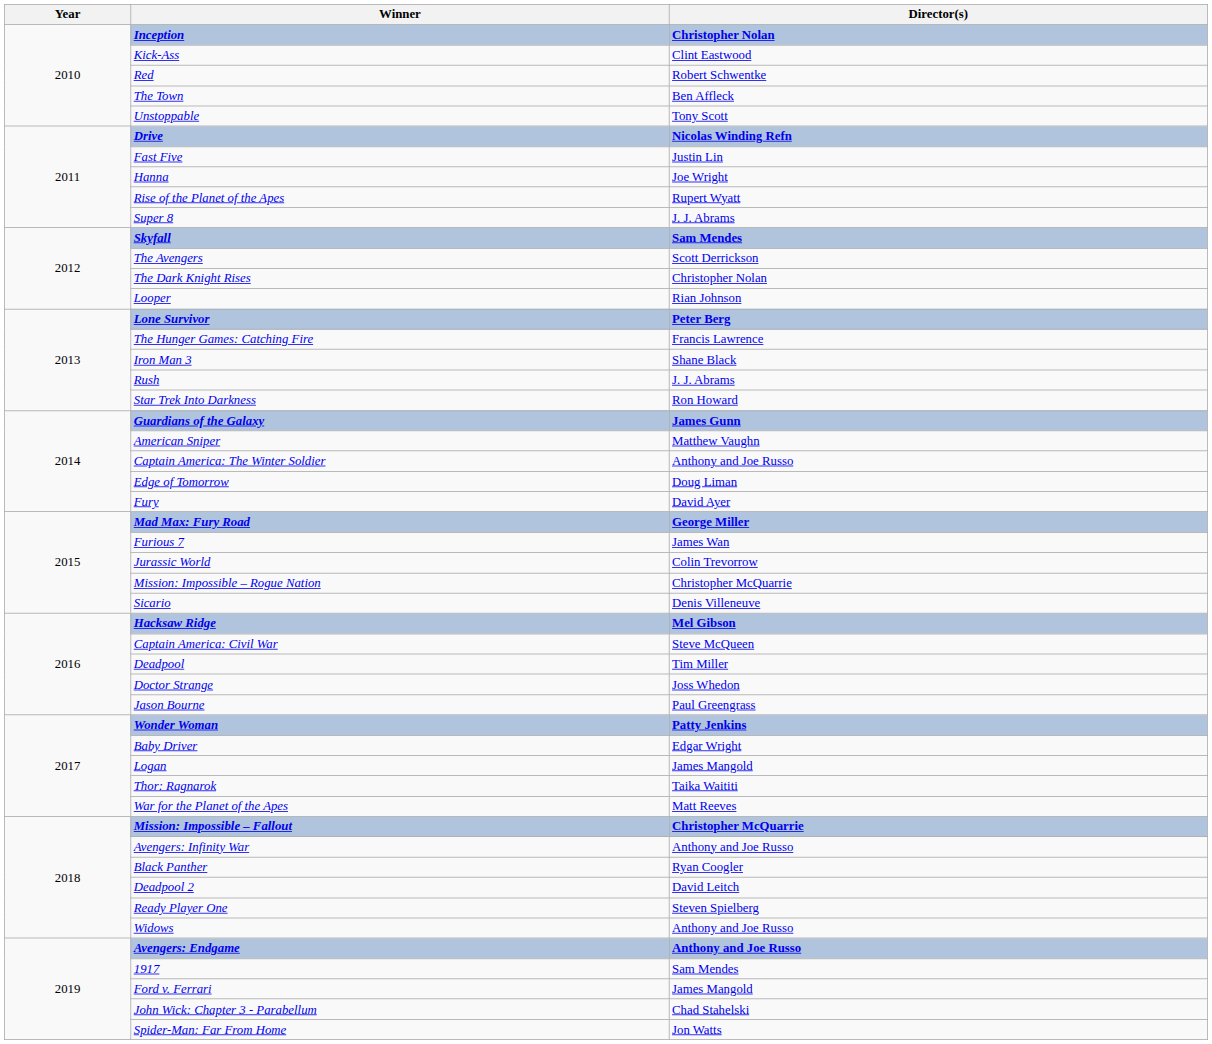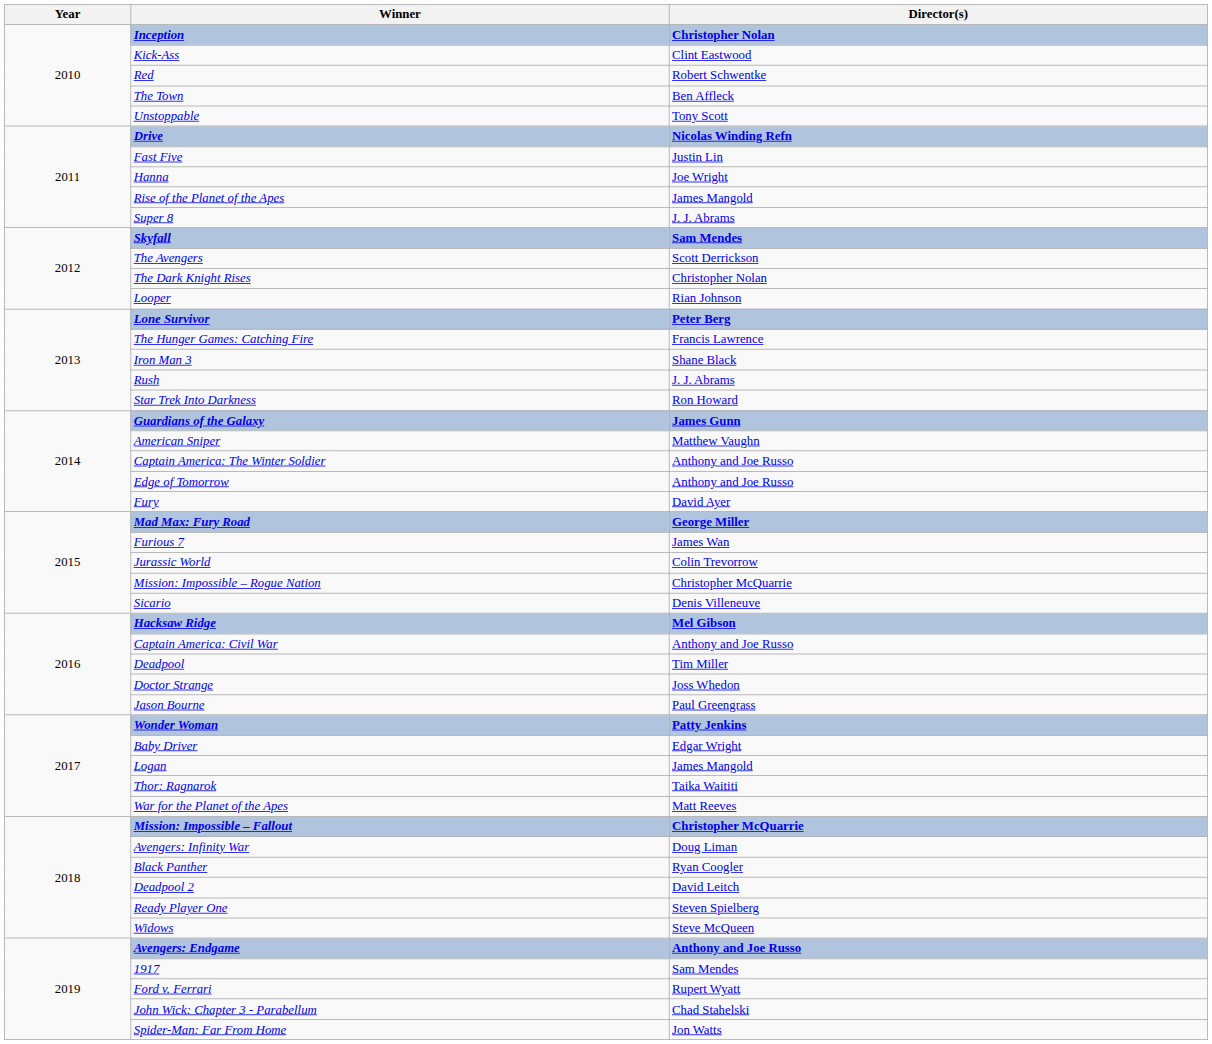 <table class="wikitable" width="95%" cellpadding="5">
 <tr>
 <th width="100"><strong>Year</strong></th>
 <th width="450"><strong>Winner</strong></th>
 <th width="450"><strong>Director(s)</strong></th>
 </tr>
 <tr>
 <td rowspan="5" style="text-align:center;">2010</td>
 <td style="background:#B0C4DE;"><strong><em><a href='#'>Inception</a></em></strong></td>
 <td style="background:#B0C4DE;"><strong><a href='#'>Christopher Nolan</a></strong></td>
 </tr>
 <tr>
 <td><em><a href='#'>Kick-Ass</a></em></td>
 <td><a href='#'>Clint Eastwood</a></td>
 </tr>
 <tr>
 <td><em><a href='#'>Red</a></em></td>
 <td><a href='#'>Robert Schwentke</a></td>
 </tr>
 <tr>
 <td><em><a href='#'>The Town</a></em></td>
 <td><a href='#'>Ben Affleck</a></td>
 </tr>
 <tr>
 <td><em><a href='#'>Unstoppable</a></em></td>
 <td><a href='#'>Tony Scott</a></td>
 </tr>
 <tr>
 <td rowspan="5" style="text-align:center;">2011</td>
 <td style="background:#B0C4DE;"><strong><em><a href='#'>Drive</a></em></strong></td>
 <td style="background:#B0C4DE;"><strong><a href='#'>Nicolas Winding Refn</a></strong></td>
 </tr>
 <tr>
 <td><em><a href='#'>Fast Five</a></em></td>
 <td><a href='#'>Justin Lin</a></td>
 </tr>
 <tr>
 <td><em><a href='#'>Hanna</a></em></td>
 <td><a href='#'>Joe Wright</a></td>
 </tr>
 <tr>
 <td><em><a href='#'>Rise of the Planet of the Apes</a></em></td>
-<td><a href='#'>Rupert Wyatt</a></td>
+<td><a href='#'>James Mangold</a></td>
 </tr>
 <tr>
 <td><em><a href='#'>Super 8</a></em></td>
 <td><a href='#'>J. J. Abrams</a></td>
 </tr>
 <tr>
 <td rowspan="4" style="text-align:center;">2012</td>
 <td style="background:#B0C4DE;"><strong><em><a href='#'>Skyfall</a></em></strong></td>
 <td style="background:#B0C4DE;"><strong><a href='#'>Sam Mendes</a></strong></td>
 </tr>
 <tr>
 <td><em><a href='#'>The Avengers</a></em></td>
 <td><a href='#'>Scott Derrickson</a></td>
 </tr>
 <tr>
 <td><em><a href='#'>The Dark Knight Rises</a></em></td>
 <td><a href='#'>Christopher Nolan</a></td>
 </tr>
 <tr>
 <td><em><a href='#'>Looper</a></em></td>
 <td><a href='#'>Rian Johnson</a></td>
 </tr>
 <tr>
 <td rowspan="5" style="text-align:center;">2013</td>
 <td style="background:#B0C4DE;"><strong><em><a href='#'>Lone Survivor</a></em></strong></td>
 <td style="background:#B0C4DE;"><strong><a href='#'>Peter Berg</a></strong></td>
 </tr>
 <tr>
 <td><em><a href='#'>The Hunger Games: Catching Fire</a></em></td>
 <td><a href='#'>Francis Lawrence</a></td>
 </tr>
 <tr>
 <td><em><a href='#'>Iron Man 3</a></em></td>
 <td><a href='#'>Shane Black</a></td>
 </tr>
 <tr>
 <td><em><a href='#'>Rush</a></em></td>
 <td><a href='#'>J. J. Abrams</a></td>
 </tr>
 <tr>
 <td><em><a href='#'>Star Trek Into Darkness</a></em></td>
 <td><a href='#'>Ron Howard</a></td>
 </tr>
 <tr>
 <td rowspan="5" style="text-align:center;">2014</td>
 <td style="background:#B0C4DE;"><strong><em><a href='#'>Guardians of the Galaxy</a></em></strong></td>
 <td style="background:#B0C4DE;"><strong><a href='#'>James Gunn</a></strong></td>
 </tr>
 <tr>
 <td><em><a href='#'>American Sniper</a></em></td>
 <td><a href='#'>Matthew Vaughn</a></td>
 </tr>
 <tr>
 <td><em><a href='#'>Captain America: The Winter Soldier</a></em></td>
 <td><a href='#'>Anthony and Joe Russo</a></td>
 </tr>
 <tr>
 <td><em><a href='#'>Edge of Tomorrow</a></em></td>
-<td><a href='#'>Doug Liman</a></td>
+<td><a href='#'>Anthony and Joe Russo</a></td>
 </tr>
 <tr>
 <td><em><a href='#'>Fury</a></em></td>
 <td><a href='#'>David Ayer</a></td>
 </tr>
 <tr>
 <td rowspan="5" style="text-align:center;">2015</td>
 <td style="background:#B0C4DE;"><strong><em><a href='#'>Mad Max: Fury Road</a></em></strong></td>
 <td style="background:#B0C4DE;"><strong><a href='#'>George Miller</a></strong></td>
 </tr>
 <tr>
 <td><em><a href='#'>Furious 7</a></em></td>
 <td><a href='#'>James Wan</a></td>
 </tr>
 <tr>
 <td><em><a href='#'>Jurassic World</a></em></td>
 <td><a href='#'>Colin Trevorrow</a></td>
 </tr>
 <tr>
 <td><em><a href='#'>Mission: Impossible – Rogue Nation</a></em></td>
 <td><a href='#'>Christopher McQuarrie</a></td>
 </tr>
 <tr>
 <td><em><a href='#'>Sicario</a></em></td>
 <td><a href='#'>Denis Villeneuve</a></td>
 </tr>
 <tr>
 <td rowspan="5" style="text-align:center;">2016</td>
 <td style="background:#B0C4DE;"><strong><em><a href='#'>Hacksaw Ridge</a></em></strong></td>
 <td style="background:#B0C4DE;"><strong><a href='#'>Mel Gibson</a></strong></td>
 </tr>
 <tr>
 <td><em><a href='#'>Captain America: Civil War</a></em></td>
-<td><a href='#'>Steve McQueen</a></td>
+<td><a href='#'>Anthony and Joe Russo</a></td>
 </tr>
 <tr>
 <td><em><a href='#'>Deadpool</a></em></td>
 <td><a href='#'>Tim Miller</a></td>
 </tr>
 <tr>
 <td><em><a href='#'>Doctor Strange</a></em></td>
 <td><a href='#'>Joss Whedon</a></td>
 </tr>
 <tr>
 <td><em><a href='#'>Jason Bourne</a></em></td>
 <td><a href='#'>Paul Greengrass</a></td>
 </tr>
 <tr>
 <td rowspan="5" style="text-align:center;">2017</td>
 <td style="background:#B0C4DE;"><strong><em><a href='#'>Wonder Woman</a></em></strong></td>
 <td style="background:#B0C4DE;"><strong><a href='#'>Patty Jenkins</a></strong> </td>
 </tr>
 <tr>
 <td><em><a href='#'>Baby Driver</a></em></td>
 <td><a href='#'>Edgar Wright</a></td>
 </tr>
 <tr>
 <td><em><a href='#'>Logan</a></em></td>
 <td><a href='#'>James Mangold</a></td>
 </tr>
 <tr>
 <td><em><a href='#'>Thor: Ragnarok</a></em></td>
 <td><a href='#'>Taika Waititi</a></td>
 </tr>
 <tr>
 <td><em><a href='#'>War for the Planet of the Apes</a></em></td>
 <td><a href='#'>Matt Reeves</a></td>
 </tr>
 <tr>
 <td rowspan="6" style="text-align:center;">2018</td>
 <td style="background:#B0C4DE;"><strong><em><a href='#'>Mission: Impossible – Fallout</a></em></strong></td>
 <td style="background:#B0C4DE;"><strong><a href='#'>Christopher McQuarrie</a></strong></td>
 </tr>
 <tr>
 <td><em><a href='#'>Avengers: Infinity War</a></em></td>
-<td><a href='#'>Anthony and Joe Russo</a></td>
+<td><a href='#'>Doug Liman</a></td>
 </tr>
 <tr>
 <td><em><a href='#'>Black Panther</a></em></td>
 <td><a href='#'>Ryan Coogler</a></td>
 </tr>
 <tr>
 <td><em><a href='#'>Deadpool 2</a></em></td>
 <td><a href='#'>David Leitch</a></td>
 </tr>
 <tr>
 <td><em><a href='#'>Ready Player One</a></em></td>
 <td><a href='#'>Steven Spielberg</a></td>
 </tr>
 <tr>
 <td><em><a href='#'>Widows</a></em></td>
-<td><a href='#'>Anthony and Joe Russo</a></td>
+<td><a href='#'>Steve McQueen</a></td>
 </tr>
 <tr>
 <td rowspan="5" style="text-align:center;">2019</td>
 <td style="background:#B0C4DE;"><strong><em><a href='#'>Avengers: Endgame</a></em></strong></td>
 <td style="background:#B0C4DE;"><strong><a href='#'>Anthony and Joe Russo</a></strong></td>
 </tr>
 <tr>
 <td><em><a href='#'>1917</a></em></td>
 <td><a href='#'>Sam Mendes</a></td>
 </tr>
 <tr>
 <td><em><a href='#'>Ford v. Ferrari</a></em></td>
-<td><a href='#'>James Mangold</a></td>
+<td><a href='#'>Rupert Wyatt</a></td>
 </tr>
 <tr>
 <td><em><a href='#'>John Wick: Chapter 3 - Parabellum</a></em></td>
 <td><a href='#'>Chad Stahelski</a></td>
 </tr>
 <tr>
 <td><em><a href='#'>Spider-Man: Far From Home</a></em></td>
 <td><a href='#'>Jon Watts</a></td>
 </tr>
 </table>
